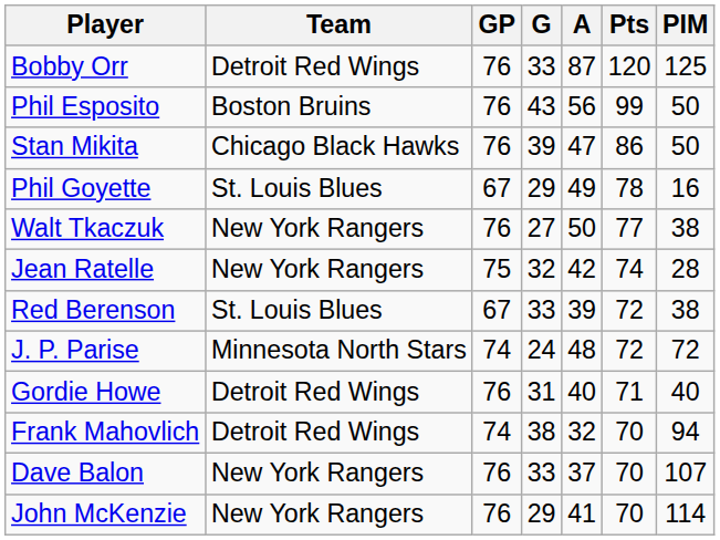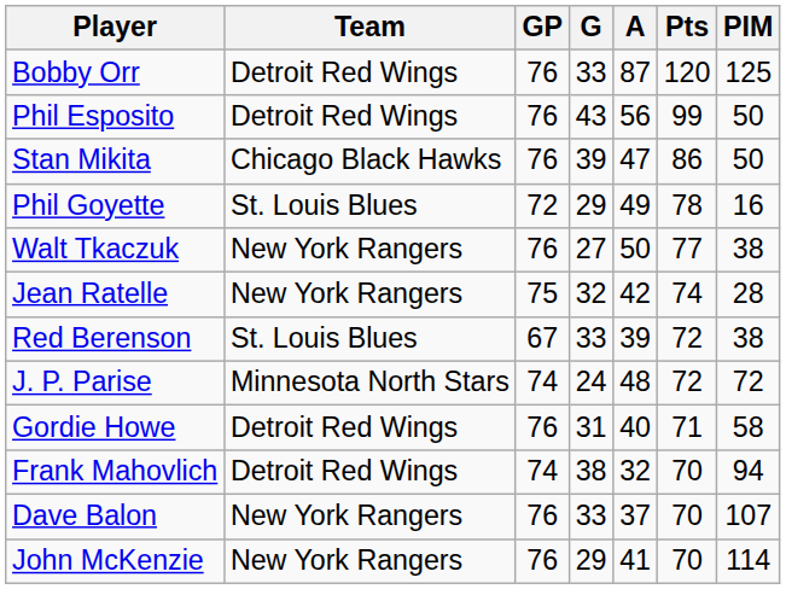 <table class="wikitable">
 <tr>
 <th>Player</th>
 <th>Team</th>
 <th>GP</th>
 <th>G</th>
 <th>A</th>
 <th>Pts</th>
 <th>PIM</th>
 </tr>
 <tr style="text-align:center;">
 <td style="text-align:left;"><a href='#'>Bobby Orr</a></td>
 <td style="text-align:left;">Detroit Red Wings</td>
 <td>76</td>
 <td>33</td>
 <td>87</td>
 <td>120</td>
 <td>125</td>
 </tr>
 <tr style="text-align:center;">
 <td style="text-align:left;"><a href='#'>Phil Esposito</a></td>
-<td style="text-align:left;">Boston Bruins</td>
+<td style="text-align:left;">Detroit Red Wings</td>
 <td>76</td>
 <td>43</td>
 <td>56</td>
 <td>99</td>
 <td>50</td>
 </tr>
 <tr style="text-align:center;">
 <td style="text-align:left;"><a href='#'>Stan Mikita</a></td>
 <td style="text-align:left;">Chicago Black Hawks</td>
 <td>76</td>
 <td>39</td>
 <td>47</td>
 <td>86</td>
 <td>50</td>
 </tr>
 <tr style="text-align:center;">
 <td style="text-align:left;"><a href='#'>Phil Goyette</a></td>
 <td style="text-align:left;">St. Louis Blues</td>
-<td>67</td>
+<td>72</td>
 <td>29</td>
 <td>49</td>
 <td>78</td>
 <td>16</td>
 </tr>
 <tr style="text-align:center;">
 <td style="text-align:left;"><a href='#'>Walt Tkaczuk</a></td>
 <td style="text-align:left;">New York Rangers</td>
 <td>76</td>
 <td>27</td>
 <td>50</td>
 <td>77</td>
 <td>38</td>
 </tr>
 <tr style="text-align:center;">
 <td style="text-align:left;"><a href='#'>Jean Ratelle</a></td>
 <td style="text-align:left;">New York Rangers</td>
 <td>75</td>
 <td>32</td>
 <td>42</td>
 <td>74</td>
 <td>28</td>
 </tr>
 <tr style="text-align:center;">
 <td style="text-align:left;"><a href='#'>Red Berenson</a></td>
 <td style="text-align:left;">St. Louis Blues</td>
 <td>67</td>
 <td>33</td>
 <td>39</td>
 <td>72</td>
 <td>38</td>
 </tr>
 <tr style="text-align:center;">
 <td style="text-align:left;"><a href='#'>J. P. Parise</a></td>
 <td style="text-align:left;">Minnesota North Stars</td>
 <td>74</td>
 <td>24</td>
 <td>48</td>
 <td>72</td>
 <td>72</td>
 </tr>
 <tr style="text-align:center;">
 <td style="text-align:left;"><a href='#'>Gordie Howe</a></td>
 <td style="text-align:left;">Detroit Red Wings</td>
 <td>76</td>
 <td>31</td>
 <td>40</td>
 <td>71</td>
-<td>40</td>
+<td>58</td>
 </tr>
 <tr style="text-align:center;">
 <td style="text-align:left;"><a href='#'>Frank Mahovlich</a></td>
 <td style="text-align:left;">Detroit Red Wings</td>
 <td>74</td>
 <td>38</td>
 <td>32</td>
 <td>70</td>
 <td>94</td>
 </tr>
 <tr style="text-align:center;">
 <td style="text-align:left;"><a href='#'>Dave Balon</a></td>
 <td style="text-align:left;">New York Rangers</td>
 <td>76</td>
 <td>33</td>
 <td>37</td>
 <td>70</td>
 <td>107</td>
 </tr>
 <tr style="text-align:center;">
 <td style="text-align:left;"><a href='#'>John McKenzie</a></td>
 <td style="text-align:left;">New York Rangers</td>
 <td>76</td>
 <td>29</td>
 <td>41</td>
 <td>70</td>
 <td>114</td>
 </tr>
 </table>
